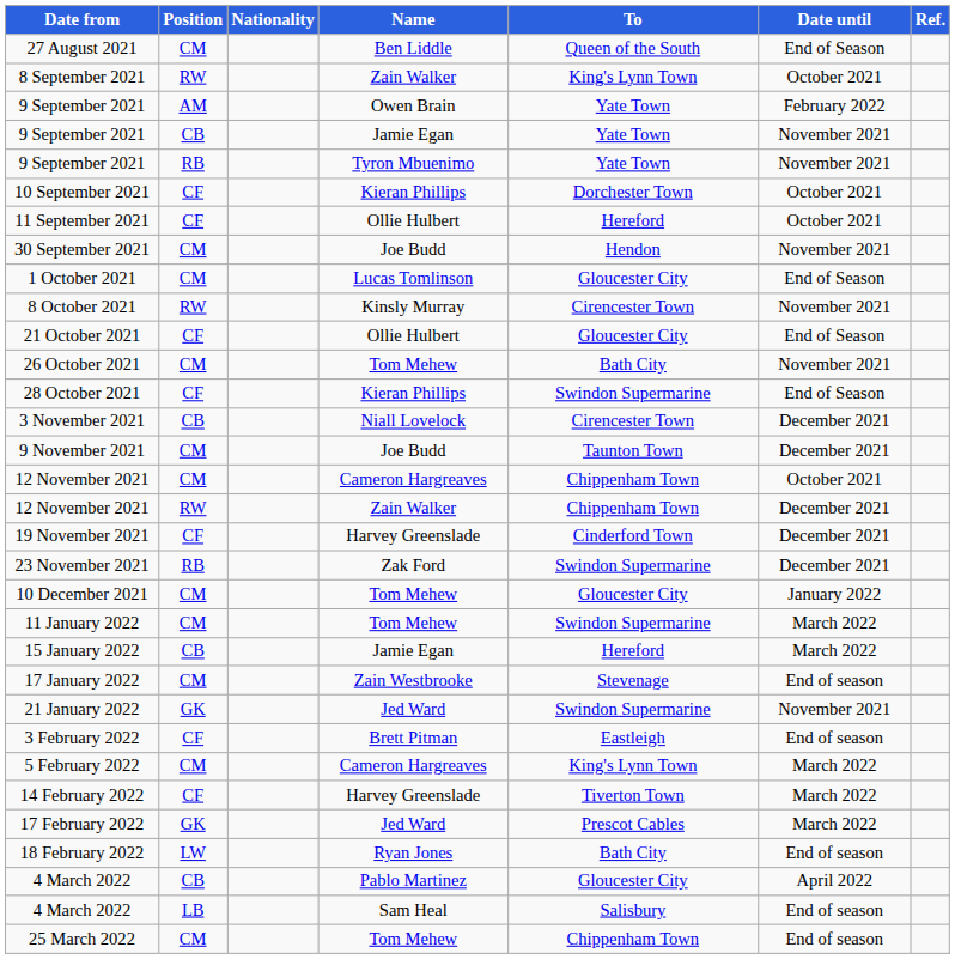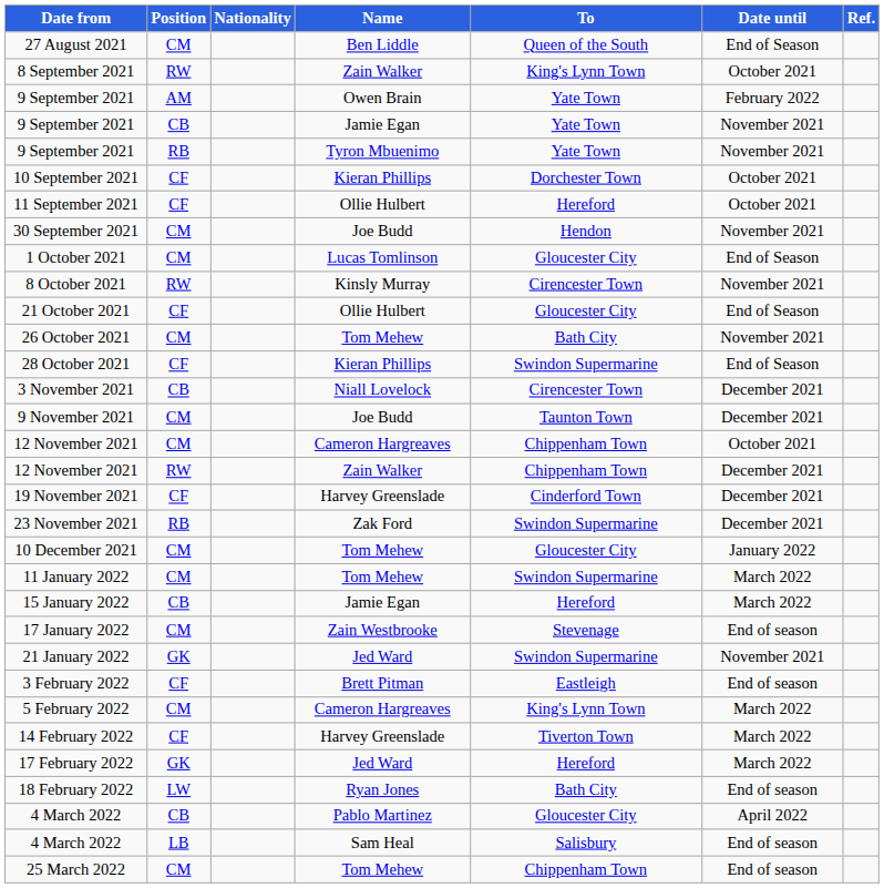 <table class="wikitable"  style="text-align:center; font-size:90%; ">
 <tr>
 <th style="background:#2B60DE; color:#fff;; width:120px;">Date from</th>
 <th style="background:#2B60DE; color:#fff;; width:50px;">Position</th>
 <th style="background:#2B60DE; color:#fff;; width:50px;">Nationality</th>
 <th style="background:#2B60DE; color:#fff;; width:150px;">Name</th>
 <th style="background:#2B60DE; color:#fff;; width:200px;">To</th>
 <th style="background:#2B60DE; color:#fff;; width:120px;">Date until</th>
 <th style="background:#2B60DE; color:#fff;; width:25px;">Ref.</th>
 </tr>
 <tr>
 <td>27 August 2021</td>
 <td><a href='#'>CM</a></td>
 <td></td>
 <td><a href='#'>Ben Liddle</a></td>
 <td> <a href='#'>Queen of the South</a></td>
 <td>End of Season</td>
 <td></td>
 </tr>
 <tr>
 <td>8 September 2021</td>
 <td><a href='#'>RW</a></td>
 <td></td>
 <td><a href='#'>Zain Walker</a></td>
 <td> <a href='#'>King's Lynn Town</a></td>
 <td>October 2021</td>
 <td></td>
 </tr>
 <tr>
 <td>9 September 2021</td>
 <td><a href='#'>AM</a></td>
 <td></td>
 <td>Owen Brain</td>
 <td> <a href='#'>Yate Town</a></td>
 <td>February 2022</td>
 <td></td>
 </tr>
 <tr>
 <td>9 September 2021</td>
 <td><a href='#'>CB</a></td>
 <td></td>
 <td>Jamie Egan</td>
 <td> <a href='#'>Yate Town</a></td>
 <td>November 2021</td>
 <td></td>
 </tr>
 <tr>
 <td>9 September 2021</td>
 <td><a href='#'>RB</a></td>
 <td></td>
 <td><a href='#'>Tyron Mbuenimo</a></td>
 <td> <a href='#'>Yate Town</a></td>
 <td>November 2021</td>
 <td></td>
 </tr>
 <tr>
 <td>10 September 2021</td>
 <td><a href='#'>CF</a></td>
 <td></td>
 <td><a href='#'>Kieran Phillips</a></td>
 <td> <a href='#'>Dorchester Town</a></td>
 <td>October 2021</td>
 <td></td>
 </tr>
 <tr>
 <td>11 September 2021</td>
 <td><a href='#'>CF</a></td>
 <td></td>
 <td>Ollie Hulbert</td>
 <td> <a href='#'>Hereford</a></td>
 <td>October 2021</td>
 <td></td>
 </tr>
 <tr>
 <td>30 September 2021</td>
 <td><a href='#'>CM</a></td>
 <td></td>
 <td>Joe Budd</td>
 <td> <a href='#'>Hendon</a></td>
 <td>November 2021</td>
 <td></td>
 </tr>
 <tr>
 <td>1 October 2021</td>
 <td><a href='#'>CM</a></td>
 <td></td>
 <td><a href='#'>Lucas Tomlinson</a></td>
 <td> <a href='#'>Gloucester City</a></td>
 <td>End of Season</td>
 <td></td>
 </tr>
 <tr>
 <td>8 October 2021</td>
 <td><a href='#'>RW</a></td>
 <td></td>
 <td>Kinsly Murray</td>
 <td> <a href='#'>Cirencester Town</a></td>
 <td>November 2021</td>
 <td></td>
 </tr>
 <tr>
 <td>21 October 2021</td>
 <td><a href='#'>CF</a></td>
 <td></td>
 <td>Ollie Hulbert</td>
 <td> <a href='#'>Gloucester City</a></td>
 <td>End of Season</td>
 <td></td>
 </tr>
 <tr>
 <td>26 October 2021</td>
 <td><a href='#'>CM</a></td>
 <td></td>
 <td><a href='#'>Tom Mehew</a></td>
 <td> <a href='#'>Bath City</a></td>
 <td>November 2021</td>
 <td></td>
 </tr>
 <tr>
 <td>28 October 2021</td>
 <td><a href='#'>CF</a></td>
 <td></td>
 <td><a href='#'>Kieran Phillips</a></td>
 <td> <a href='#'>Swindon Supermarine</a></td>
 <td>End of Season</td>
 <td></td>
 </tr>
 <tr>
 <td>3 November 2021</td>
 <td><a href='#'>CB</a></td>
 <td></td>
 <td><a href='#'>Niall Lovelock</a></td>
 <td> <a href='#'>Cirencester Town</a></td>
 <td>December 2021</td>
 <td></td>
 </tr>
 <tr>
 <td>9 November 2021</td>
 <td><a href='#'>CM</a></td>
 <td></td>
 <td>Joe Budd</td>
 <td> <a href='#'>Taunton Town</a></td>
 <td>December 2021</td>
 <td></td>
 </tr>
 <tr>
 <td>12 November 2021</td>
 <td><a href='#'>CM</a></td>
 <td></td>
 <td><a href='#'>Cameron Hargreaves</a></td>
 <td> <a href='#'>Chippenham Town</a></td>
 <td>October 2021</td>
 <td></td>
 </tr>
 <tr>
 <td>12 November 2021</td>
 <td><a href='#'>RW</a></td>
 <td></td>
 <td><a href='#'>Zain Walker</a></td>
 <td> <a href='#'>Chippenham Town</a></td>
 <td>December 2021</td>
 <td></td>
 </tr>
 <tr>
 <td>19 November 2021</td>
 <td><a href='#'>CF</a></td>
 <td></td>
 <td>Harvey Greenslade</td>
 <td> <a href='#'>Cinderford Town</a></td>
 <td>December 2021</td>
 <td></td>
 </tr>
 <tr>
 <td>23 November 2021</td>
 <td><a href='#'>RB</a></td>
 <td></td>
 <td>Zak Ford</td>
 <td> <a href='#'>Swindon Supermarine</a></td>
 <td>December 2021</td>
 <td></td>
 </tr>
 <tr>
 <td>10 December 2021</td>
 <td><a href='#'>CM</a></td>
 <td></td>
 <td><a href='#'>Tom Mehew</a></td>
 <td> <a href='#'>Gloucester City</a></td>
 <td>January 2022</td>
 <td></td>
 </tr>
 <tr>
 <td>11 January 2022</td>
 <td><a href='#'>CM</a></td>
 <td></td>
 <td><a href='#'>Tom Mehew</a></td>
 <td> <a href='#'>Swindon Supermarine</a></td>
 <td>March 2022</td>
 <td></td>
 </tr>
 <tr>
 <td>15 January 2022</td>
 <td><a href='#'>CB</a></td>
 <td></td>
 <td>Jamie Egan</td>
 <td> <a href='#'>Hereford</a></td>
 <td>March 2022</td>
 <td></td>
 </tr>
 <tr>
 <td>17 January 2022</td>
 <td><a href='#'>CM</a></td>
 <td></td>
 <td><a href='#'>Zain Westbrooke</a></td>
 <td> <a href='#'>Stevenage</a></td>
 <td>End of season</td>
 <td></td>
 </tr>
 <tr>
 <td>21 January 2022</td>
 <td><a href='#'>GK</a></td>
 <td></td>
 <td><a href='#'>Jed Ward</a></td>
 <td> <a href='#'>Swindon Supermarine</a></td>
 <td>November 2021</td>
 <td></td>
 </tr>
 <tr>
 <td>3 February 2022</td>
 <td><a href='#'>CF</a></td>
 <td></td>
 <td><a href='#'>Brett Pitman</a></td>
 <td> <a href='#'>Eastleigh</a></td>
 <td>End of season</td>
 <td></td>
 </tr>
 <tr>
 <td>5 February 2022</td>
 <td><a href='#'>CM</a></td>
 <td></td>
 <td><a href='#'>Cameron Hargreaves</a></td>
 <td> <a href='#'>King's Lynn Town</a></td>
 <td>March 2022</td>
 <td></td>
 </tr>
 <tr>
 <td>14 February 2022</td>
 <td><a href='#'>CF</a></td>
 <td></td>
 <td>Harvey Greenslade</td>
 <td> <a href='#'>Tiverton Town</a></td>
 <td>March 2022</td>
 <td></td>
 </tr>
 <tr>
 <td>17 February 2022</td>
 <td><a href='#'>GK</a></td>
 <td></td>
 <td><a href='#'>Jed Ward</a></td>
-<td> <a href='#'>Prescot Cables</a></td>
+<td> <a href='#'>Hereford</a></td>
 <td>March 2022</td>
 <td></td>
 </tr>
 <tr>
 <td>18 February 2022</td>
 <td><a href='#'>LW</a></td>
 <td></td>
 <td><a href='#'>Ryan Jones</a></td>
 <td> <a href='#'>Bath City</a></td>
 <td>End of season</td>
 <td></td>
 </tr>
 <tr>
 <td>4 March 2022</td>
 <td><a href='#'>CB</a></td>
 <td></td>
 <td><a href='#'>Pablo Martinez</a></td>
 <td> <a href='#'>Gloucester City</a></td>
 <td>April 2022</td>
 <td></td>
 </tr>
 <tr>
 <td>4 March 2022</td>
 <td><a href='#'>LB</a></td>
 <td></td>
 <td>Sam Heal</td>
 <td> <a href='#'>Salisbury</a></td>
 <td>End of season</td>
 <td></td>
 </tr>
 <tr>
 <td>25 March 2022</td>
 <td><a href='#'>CM</a></td>
 <td></td>
 <td><a href='#'>Tom Mehew</a></td>
 <td> <a href='#'>Chippenham Town</a></td>
 <td>End of season</td>
 <td></td>
 </tr>
 </table>
